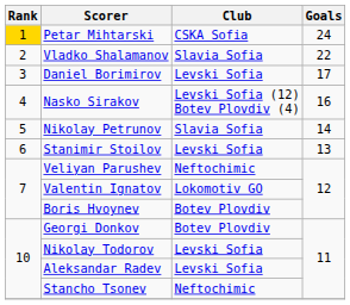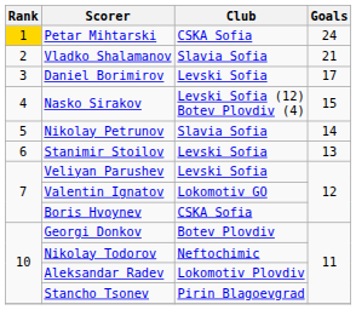 <table class="wikitable" style="text-align:center">
 <tr>
 <th>Rank</th>
 <th>Scorer</th>
 <th>Club</th>
 <th>Goals</th>
 </tr>
 <tr>
 <td rowspan="1" style="background: gold;">1</td>
 <td align="left"> <a href='#'>Petar Mihtarski</a></td>
 <td align="left"><a href='#'>CSKA Sofia</a></td>
 <td rowspan="1">24</td>
 </tr>
 <tr>
 <td rowspan="1">2</td>
 <td align="left"> <a href='#'>Vladko Shalamanov</a></td>
 <td align="left"><a href='#'>Slavia Sofia</a></td>
-<td rowspan="1">22</td>
+<td rowspan="1">21</td>
 </tr>
 <tr>
 <td rowspan="1">3</td>
 <td align="left"> <a href='#'>Daniel Borimirov</a></td>
 <td align="left"><a href='#'>Levski Sofia</a></td>
 <td rowspan="1">17</td>
 </tr>
 <tr>
 <td rowspan="1">4</td>
 <td align="left"> <a href='#'>Nasko Sirakov</a></td>
 <td align="left"><a href='#'>Levski Sofia</a> (12)<br><a href='#'>Botev Plovdiv</a> (4)</td>
-<td rowspan="1">16</td>
+<td rowspan="1">15</td>
 </tr>
 <tr>
 <td rowspan="1">5</td>
 <td align="left"> <a href='#'>Nikolay Petrunov</a></td>
 <td align="left"><a href='#'>Slavia Sofia</a></td>
 <td rowspan="1">14</td>
 </tr>
 <tr>
 <td rowspan="1">6</td>
 <td align="left"> <a href='#'>Stanimir Stoilov</a></td>
 <td align="left"><a href='#'>Levski Sofia</a></td>
 <td rowspan="1">13</td>
 </tr>
 <tr>
 <td rowspan="3">7</td>
 <td align="left"> <a href='#'>Veliyan Parushev</a></td>
-<td align="left"><a href='#'>Neftochimic</a></td>
+<td align="left"><a href='#'>Levski Sofia</a></td>
 <td rowspan="3">12</td>
 </tr>
 <tr>
 <td align="left"> <a href='#'>Valentin Ignatov</a></td>
 <td align="left"><a href='#'>Lokomotiv GO</a></td>
 </tr>
 <tr>
 <td align="left"> <a href='#'>Boris Hvoynev</a></td>
-<td align="left"><a href='#'>Botev Plovdiv</a></td>
+<td align="left"><a href='#'>CSKA Sofia</a></td>
 </tr>
 <tr>
 <td rowspan="4">10</td>
 <td align="left"> <a href='#'>Georgi Donkov</a></td>
 <td align="left"><a href='#'>Botev Plovdiv</a></td>
 <td rowspan="4">11</td>
 </tr>
 <tr>
 <td align="left"> <a href='#'>Nikolay Todorov</a></td>
-<td align="left"><a href='#'>Levski Sofia</a></td>
+<td align="left"><a href='#'>Neftochimic</a></td>
 </tr>
 <tr>
 <td align="left"> <a href='#'>Aleksandar Radev</a></td>
-<td align="left"><a href='#'>Levski Sofia</a></td>
+<td align="left"><a href='#'>Lokomotiv Plovdiv</a></td>
 </tr>
 <tr>
 <td align="left"> <a href='#'>Stancho Tsonev</a></td>
-<td align="left"><a href='#'>Neftochimic</a></td>
+<td align="left"><a href='#'>Pirin Blagoevgrad</a></td>
 </tr>
 <tr>
 </tr>
 </table>
